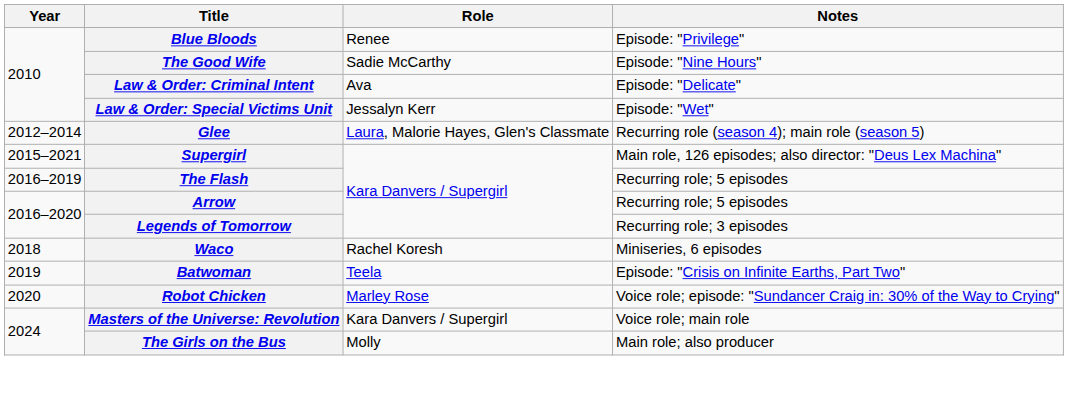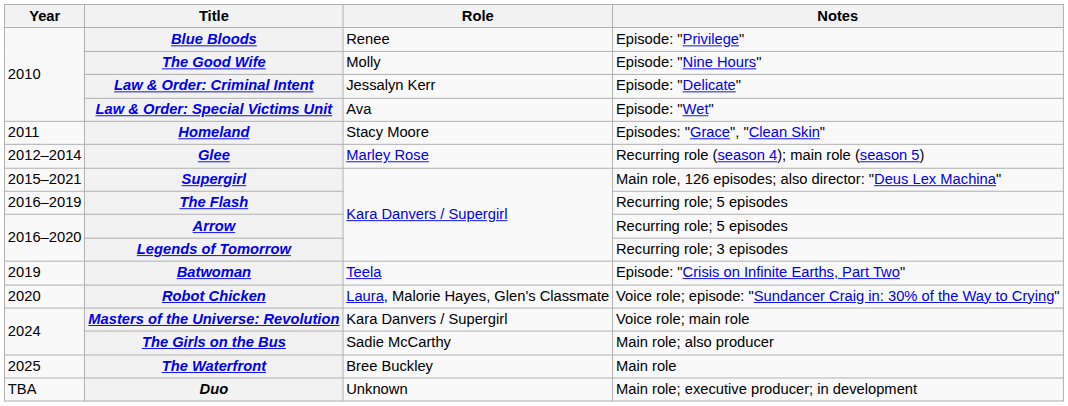 <table class="wikitable plainrowheaders sortable">
 <tr>
 <th scope="col">Year</th>
 <th scope="col">Title</th>
 <th scope="col">Role</th>
 <th scope="col" class="unsortable">Notes</th>
 </tr>
 <tr>
 <td rowspan=4>2010</td>
 <th scope="row"><em><a href='#'>Blue Bloods</a></em></th>
 <td>Renee</td>
 <td>Episode: "<a href='#'>Privilege</a>"</td>
 </tr>
 <tr>
 <th scope="row" data-sort-value="Good Wife, The"><em><a href='#'>The Good Wife</a></em></th>
-<td>Sadie McCarthy</td>
+<td>Molly</td>
 <td>Episode: "<a href='#'>Nine Hours</a>"</td>
 </tr>
 <tr>
 <th scope="row"><em><a href='#'>Law & Order: Criminal Intent</a></em></th>
-<td>Ava</td>
+<td>Jessalyn Kerr</td>
 <td>Episode: "<a href='#'>Delicate</a>"</td>
 </tr>
 <tr>
 <th scope="row"><em><a href='#'>Law & Order: Special Victims Unit</a></em></th>
-<td>Jessalyn Kerr</td>
+<td>Ava</td>
 <td>Episode: "<a href='#'>Wet</a>"</td>
+</tr>
+<tr>
+<td>2011</td>
+<th scope="row"><em><a href='#'>Homeland</a></em></th>
+<td>Stacy Moore</td>
+<td>Episodes: "<a href='#'>Grace</a>", "<a href='#'>Clean Skin</a>"</td>
 </tr>
 <tr>
 <td>2012–2014</td>
 <th scope="row"><em><a href='#'>Glee</a></em></th>
-<td><a href='#'>Laura</a>, Malorie Hayes, Glen's Classmate</td>
+<td><a href='#'>Marley Rose</a></td>
 <td>Recurring role (<a href='#'>season 4</a>); main role (<a href='#'>season 5</a>)</td>
 </tr>
 <tr>
 <td>2015–2021</td>
 <th scope="row"><em><a href='#'>Supergirl</a></em></th>
 <td rowspan="4"><a href='#'>Kara Danvers / Supergirl</a></td>
 <td>Main role, 126 episodes; also director: "<a href='#'>Deus Lex Machina</a>"</td>
 </tr>
 <tr>
 <td>2016–2019</td>
 <th scope="row" data-sort-value="Flash, The"><em><a href='#'>The Flash</a></em></th>
 <td>Recurring role; 5 episodes</td>
 </tr>
 <tr>
 <td rowspan=2>2016–2020</td>
 <th scope="row"><em><a href='#'>Arrow</a></em></th>
 <td>Recurring role; 5 episodes</td>
 </tr>
 <tr>
 <th scope="row"><em><a href='#'>Legends of Tomorrow</a></em></th>
 <td>Recurring role; 3 episodes</td>
 </tr>
 <tr>
-<td>2018</td>
-<th scope="row"><em><a href='#'>Waco</a></em></th>
-<td>Rachel Koresh</td>
-<td>Miniseries, 6 episodes</td>
-</tr>
-<tr>
 <td>2019</td>
 <th scope="row"><em><a href='#'>Batwoman</a></em></th>
 <td><a href='#'>Teela</a></td>
 <td>Episode: "<a href='#'>Crisis on Infinite Earths, Part Two</a>"</td>
 </tr>
 <tr>
 <td>2020</td>
 <th scope="row"><em><a href='#'>Robot Chicken</a></em></th>
-<td><a href='#'>Marley Rose</a></td>
+<td><a href='#'>Laura</a>, Malorie Hayes, Glen's Classmate</td>
 <td>Voice role; episode: "<a href='#'>Sundancer Craig in: 30% of the Way to Crying</a>"</td>
 </tr>
 <tr>
 <td rowspan=2>2024</td>
 <th scope="row"><em><a href='#'>Masters of the Universe: Revolution</a></em></th>
 <td>Kara Danvers / Supergirl</td>
 <td>Voice role; main role</td>
 </tr>
 <tr>
 <th scope="row"><em><a href='#'>The Girls on the Bus</a></em></th>
-<td>Molly</td>
+<td>Sadie McCarthy</td>
 <td>Main role; also producer</td>
 </tr>
+<tr>
+<td>2025</td>
+<th scope="row"><em><a href='#'>The Waterfront</a></em></th>
+<td>Bree Buckley</td>
+<td>Main role</td>
+</tr>
+<tr>
+<td>TBA</td>
+<th scope="row"><em>Duo</em></th>
+<td>Unknown</td>
+<td>Main role; executive producer; in development</td>
+</tr>
 </table>
